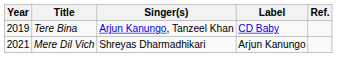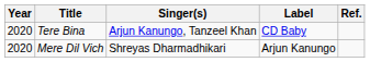 <table class="wikitable sortable" style="font-size: 95%;">
 <tr>
 <th>Year</th>
 <th>Title</th>
 <th>Singer(s)</th>
 <th>Label</th>
 <th>Ref.</th>
 </tr>
 <tr>
-<td>2019</td>
+<td>2020</td>
 <td><em>Tere Bina</em></td>
 <td><a href='#'>Arjun Kanungo</a>, Tanzeel Khan</td>
 <td><a href='#'>CD Baby</a></td>
 <td></td>
 </tr>
 <tr>
-<td>2021</td>
+<td>2020</td>
 <td><em>Mere Dil Vich</em></td>
 <td>Shreyas Dharmadhikari</td>
 <td>Arjun Kanungo</td>
 <td></td>
 </tr>
 </table>
